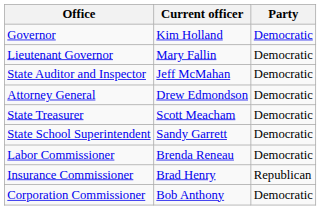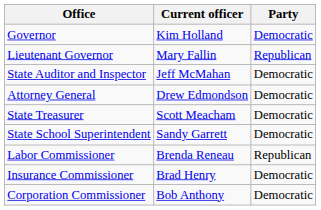 <table class=wikitable>
 <tr>
 <th>Office</th>
 <th>Current officer</th>
 <th>Party</th>
 </tr>
 <tr>
 <td><a href='#'>Governor</a></td>
 <td><a href='#'>Kim Holland</a></td>
 <td><a href='#'>Democratic</a></td>
 </tr>
 <tr>
 <td><a href='#'>Lieutenant Governor</a></td>
 <td><a href='#'>Mary Fallin</a></td>
-<td>Democratic</td>
+<td><a href='#'>Republican</a></td>
 </tr>
 <tr>
 <td><a href='#'>State Auditor and Inspector</a></td>
 <td><a href='#'>Jeff McMahan</a></td>
 <td>Democratic</td>
 </tr>
 <tr>
 <td><a href='#'>Attorney General</a></td>
 <td><a href='#'>Drew Edmondson</a></td>
 <td>Democratic</td>
 </tr>
 <tr>
 <td><a href='#'>State Treasurer</a></td>
 <td><a href='#'>Scott Meacham</a></td>
 <td>Democratic</td>
 </tr>
 <tr>
 <td><a href='#'>State School Superintendent</a></td>
 <td><a href='#'>Sandy Garrett</a></td>
 <td>Democratic</td>
 </tr>
 <tr>
 <td><a href='#'>Labor Commissioner</a></td>
 <td><a href='#'>Brenda Reneau</a></td>
-<td>Democratic</td>
+<td>Republican</td>
 </tr>
 <tr>
 <td><a href='#'>Insurance Commissioner</a></td>
 <td><a href='#'>Brad Henry</a></td>
-<td>Republican</td>
+<td>Democratic</td>
 </tr>
 <tr>
 <td><a href='#'>Corporation Commissioner</a></td>
 <td><a href='#'>Bob Anthony</a></td>
 <td>Democratic</td>
 </tr>
 </table>
